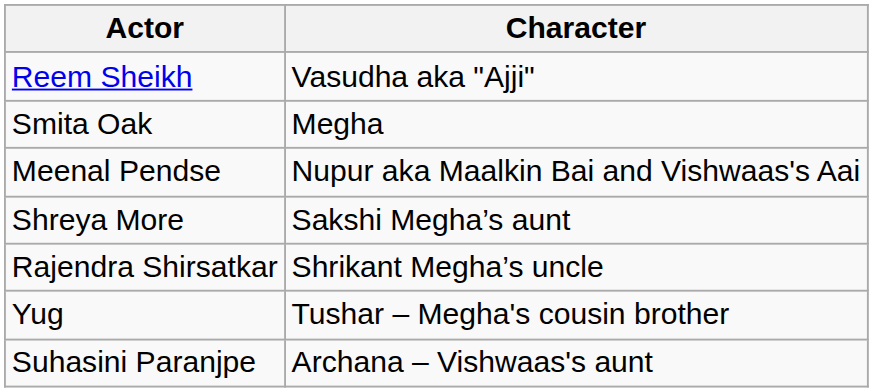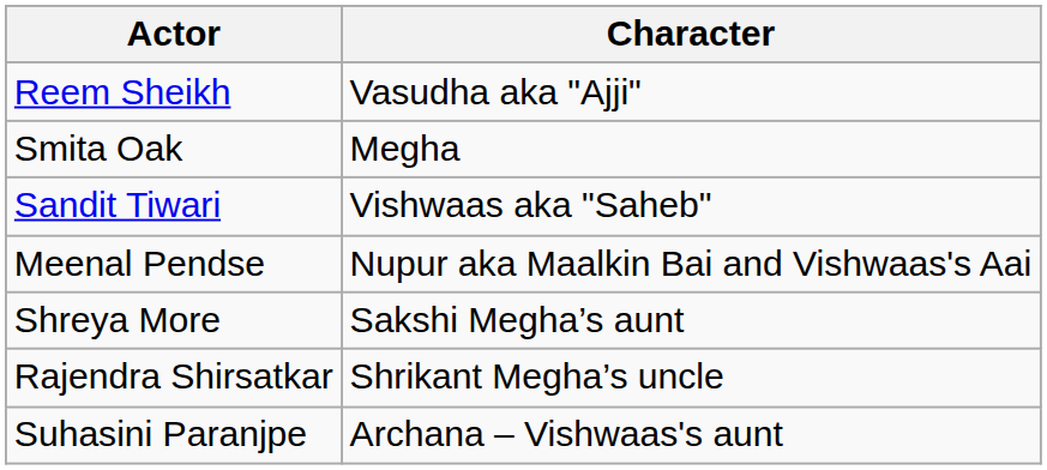 <table class="wikitable">
 <tr>
 <th>Actor</th>
 <th>Character</th>
 </tr>
 <tr>
 <td><a href='#'>Reem Sheikh</a></td>
 <td>Vasudha aka "Ajji"</td>
 </tr>
 <tr>
 <td>Smita Oak</td>
 <td>Megha</td>
 </tr>
 <tr>
+<td><a href='#'>Sandit Tiwari</a></td>
+<td>Vishwaas aka "Saheb"</td>
+</tr>
+<tr>
 <td>Meenal Pendse</td>
 <td>Nupur aka Maalkin Bai and Vishwaas's Aai</td>
 </tr>
 <tr>
 <td>Shreya More</td>
 <td>Sakshi Megha’s aunt</td>
 </tr>
 <tr>
 <td>Rajendra Shirsatkar</td>
 <td>Shrikant Megha’s uncle</td>
 </tr>
 <tr>
-<td>Yug</td>
-<td>Tushar – Megha's cousin brother</td>
-</tr>
-<tr>
 <td>Suhasini Paranjpe</td>
 <td>Archana – Vishwaas's aunt</td>
 </tr>
 </table>
